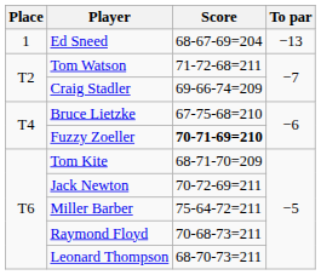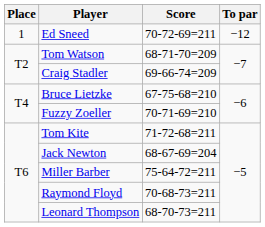 <table class="wikitable">
 <tr>
 <th>Place</th>
 <th>Player</th>
 <th>Score</th>
 <th>To par</th>
 </tr>
 <tr>
 <td align=center>1</td>
 <td> <a href='#'>Ed Sneed</a></td>
-<td>68-67-69=204</td>
-<td align=center>−13</td>
+<td>70-72-69=211</td>
+<td align=center>−12</td>
 </tr>
 <tr>
 <td align=center rowspan=2>T2</td>
 <td> <a href='#'>Tom Watson</a></td>
-<td>71-72-68=211</td>
+<td>68-71-70=209</td>
 <td rowspan=2 align=center>−7</td>
 </tr>
 <tr>
 <td> <a href='#'>Craig Stadler</a></td>
 <td>69-66-74=209</td>
 </tr>
 <tr>
 <td align=center rowspan=2>T4</td>
 <td> <a href='#'>Bruce Lietzke</a></td>
 <td>67-75-68=210</td>
 <td rowspan=2 align=center>−6</td>
 </tr>
 <tr>
 <td> <a href='#'>Fuzzy Zoeller</a></td>
-<td><strong>70-71-69=210</strong></td>
+<td>70-71-69=210</td>
 </tr>
 <tr>
 <td align=center rowspan=5>T6</td>
 <td> <a href='#'>Tom Kite</a></td>
-<td>68-71-70=209</td>
+<td>71-72-68=211</td>
 <td rowspan=5 align=center>−5</td>
 </tr>
 <tr>
 <td> <a href='#'>Jack Newton</a></td>
-<td>70-72-69=211</td>
+<td>68-67-69=204</td>
 </tr>
 <tr>
 <td> <a href='#'>Miller Barber</a></td>
 <td>75-64-72=211</td>
 </tr>
 <tr>
 <td> <a href='#'>Raymond Floyd</a></td>
 <td>70-68-73=211</td>
 </tr>
 <tr>
 <td> <a href='#'>Leonard Thompson</a></td>
 <td>68-70-73=211</td>
 </tr>
 </table>
